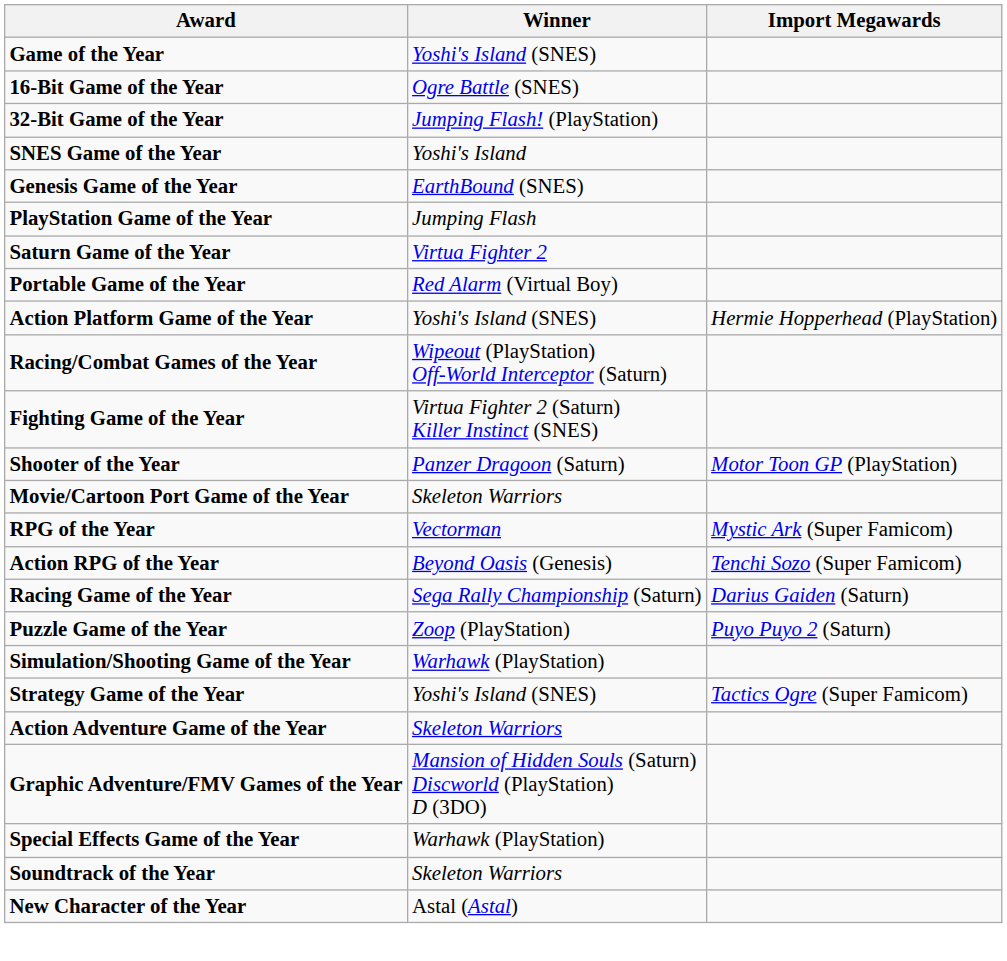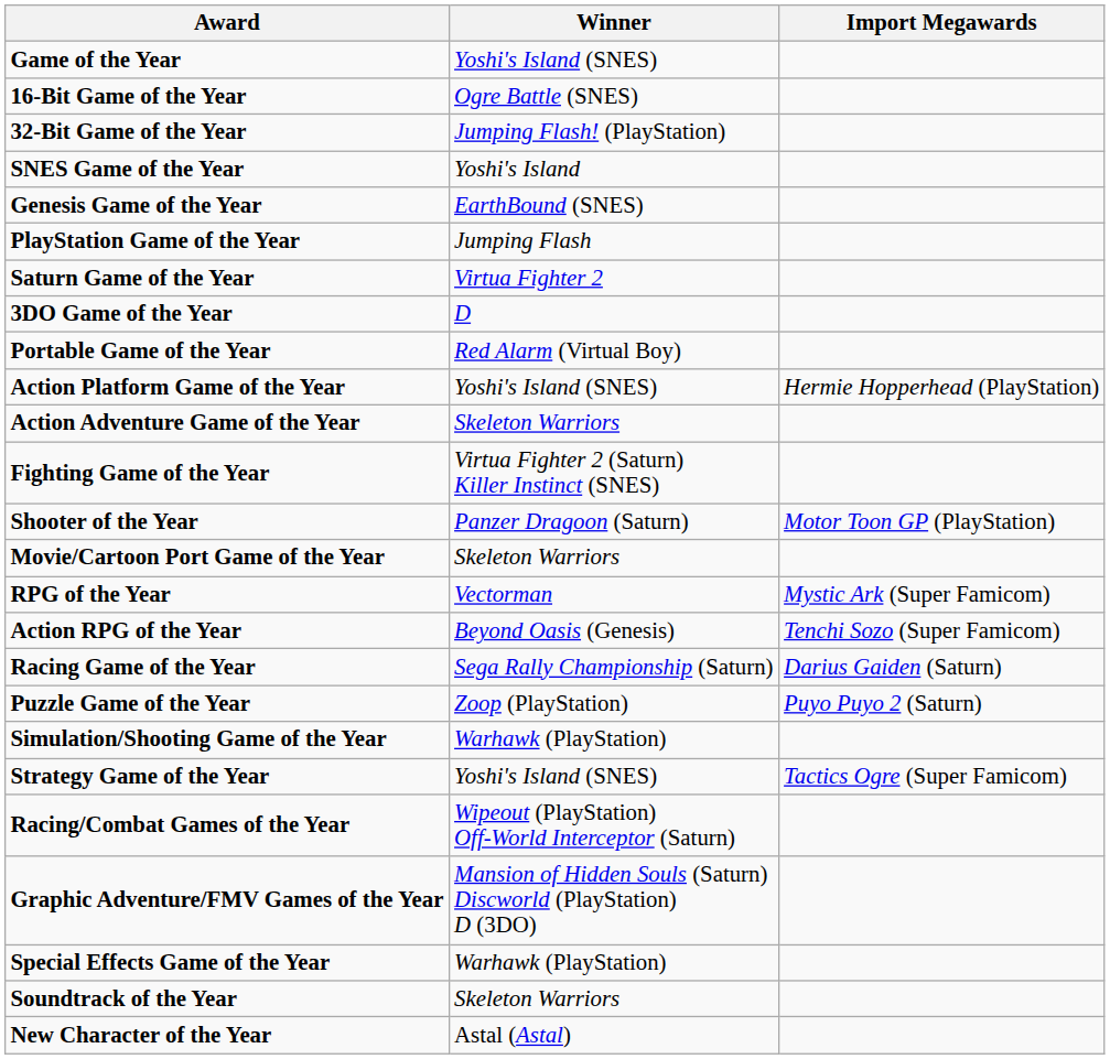 <table class="wikitable collapsible collapsed">
 <tr>
 <th>Award</th>
 <th>Winner</th>
 <th>Import Megawards</th>
 </tr>
 <tr>
 <td><strong>Game of the Year</strong></td>
 <td><em><a href='#'>Yoshi's Island</a></em> (SNES)</td>
 <td></td>
 </tr>
 <tr>
 <td><strong>16-Bit Game of the Year</strong></td>
 <td><em><a href='#'>Ogre Battle</a></em> (SNES)</td>
 <td></td>
 </tr>
 <tr>
 <td><strong>32-Bit Game of the Year</strong></td>
 <td><em><a href='#'>Jumping Flash!</a></em> (PlayStation)</td>
 <td></td>
 </tr>
 <tr>
 <td><strong>SNES Game of the Year</strong></td>
 <td><em>Yoshi's Island</em></td>
 <td></td>
 </tr>
 <tr>
 <td><strong>Genesis Game of the Year</strong></td>
 <td><em><a href='#'>EarthBound</a></em> (SNES)</td>
 <td></td>
 </tr>
 <tr>
 <td><strong>PlayStation Game of the Year</strong></td>
 <td><em>Jumping Flash</em></td>
 <td></td>
 </tr>
 <tr>
 <td><strong>Saturn Game of the Year</strong></td>
 <td><em><a href='#'>Virtua Fighter 2</a></em></td>
 <td></td>
 </tr>
 <tr>
+<td><strong>3DO Game of the Year</strong></td>
+<td><em><a href='#'>D</a></em></td>
+<td></td>
+</tr>
+<tr>
 <td><strong>Portable Game of the Year</strong></td>
 <td><em><a href='#'>Red Alarm</a></em> (Virtual Boy)</td>
 <td></td>
 </tr>
 <tr>
 <td><strong>Action Platform Game of the Year</strong></td>
 <td><em>Yoshi's Island</em> (SNES)</td>
 <td><em>Hermie Hopperhead</em> (PlayStation)</td>
 </tr>
 <tr>
-<td><strong>Racing/Combat Games of the Year</strong></td>
-<td><em><a href='#'>Wipeout</a></em> (PlayStation) <br> <em><a href='#'>Off-World Interceptor</a></em> (Saturn)</td>
+<td><strong>Action Adventure Game of the Year</strong></td>
+<td><em><a href='#'>Skeleton Warriors</a></em></td>
 <td></td>
 </tr>
 <tr>
 <td><strong>Fighting Game of the Year</strong></td>
 <td><em>Virtua Fighter 2</em> (Saturn) <br> <em><a href='#'>Killer Instinct</a></em> (SNES)</td>
 <td></td>
 </tr>
 <tr>
 <td><strong>Shooter of the Year</strong></td>
 <td><em><a href='#'>Panzer Dragoon</a></em> (Saturn)</td>
 <td><em><a href='#'>Motor Toon GP</a></em> (PlayStation)</td>
 </tr>
 <tr>
 <td><strong>Movie/Cartoon Port Game of the Year</strong></td>
 <td><em>Skeleton Warriors</em></td>
 <td></td>
 </tr>
 <tr>
 <td><strong>RPG of the Year</strong></td>
 <td><em><a href='#'>Vectorman</a></em></td>
 <td><em><a href='#'>Mystic Ark</a></em> (Super Famicom)</td>
 </tr>
 <tr>
 <td><strong>Action RPG of the Year</strong></td>
 <td><em><a href='#'>Beyond Oasis</a></em> (Genesis)</td>
 <td><em><a href='#'>Tenchi Sozo</a></em> (Super Famicom)</td>
 </tr>
 <tr>
 <td><strong>Racing Game of the Year</strong></td>
 <td><em><a href='#'>Sega Rally Championship</a></em> (Saturn)</td>
 <td><em><a href='#'>Darius Gaiden</a></em> (Saturn)</td>
 </tr>
 <tr>
 <td><strong>Puzzle Game of the Year</strong></td>
 <td><em><a href='#'>Zoop</a></em> (PlayStation)</td>
 <td><em><a href='#'>Puyo Puyo 2</a></em> (Saturn)</td>
 </tr>
 <tr>
 <td><strong>Simulation/Shooting Game of the Year</strong></td>
 <td><em><a href='#'>Warhawk</a></em> (PlayStation)</td>
 <td></td>
 </tr>
 <tr>
 <td><strong>Strategy Game of the Year</strong></td>
 <td><em>Yoshi's Island</em> (SNES)</td>
 <td><em><a href='#'>Tactics Ogre</a></em> (Super Famicom)</td>
 </tr>
 <tr>
-<td><strong>Action Adventure Game of the Year</strong></td>
-<td><em><a href='#'>Skeleton Warriors</a></em></td>
+<td><strong>Racing/Combat Games of the Year</strong></td>
+<td><em><a href='#'>Wipeout</a></em> (PlayStation) <br> <em><a href='#'>Off-World Interceptor</a></em> (Saturn)</td>
 <td></td>
 </tr>
 <tr>
 <td><strong>Graphic Adventure/FMV Games of the Year</strong></td>
 <td><em><a href='#'>Mansion of Hidden Souls</a></em> (Saturn) <br> <em><a href='#'>Discworld</a></em> (PlayStation) <br> <em>D</em> (3DO)</td>
 <td></td>
 </tr>
 <tr>
 <td><strong>Special Effects Game of the Year</strong></td>
 <td><em>Warhawk</em> (PlayStation)</td>
 <td></td>
 </tr>
 <tr>
 <td><strong>Soundtrack of the Year</strong></td>
 <td><em>Skeleton Warriors</em></td>
 <td></td>
 </tr>
 <tr>
 <td><strong>New Character of the Year</strong></td>
 <td>Astal (<em><a href='#'>Astal</a></em>)</td>
 <td></td>
 </tr>
 </table>
